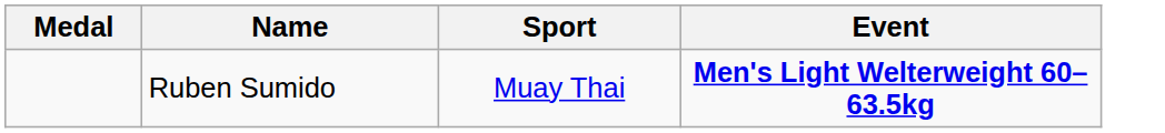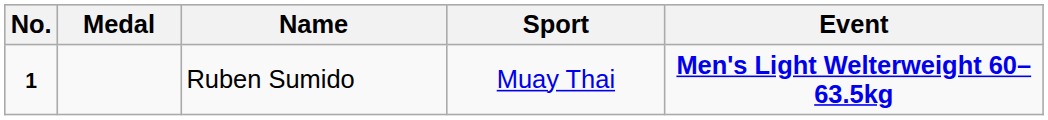 <table class="wikitable" style="font-size:100%; text-align:center;">
 <tr>
+<th width="10">No.</th>
 <th width="70">Medal</th>
 <th width="160">Name</th>
 <th width="130">Sport</th>
 <th width="230">Event</th>
 </tr>
 <tr>
+<td><small><strong>1</strong></small></td>
 <td></td>
 <td align=left>Ruben Sumido</td>
 <td> <a href='#'>Muay Thai</a></td>
 <td><strong><a href='#'>Men's Light Welterweight 60–63.5kg</a></strong></td>
 </tr>
 </table>
